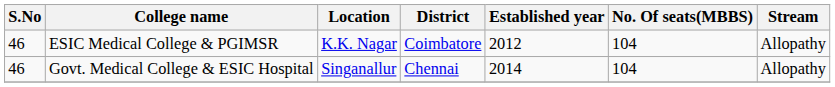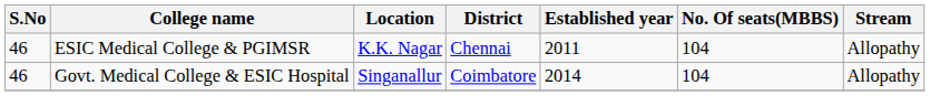 <table class="wikitable sortable">
 <tr>
 <th>S.No</th>
 <th>College name</th>
 <th>Location</th>
 <th>District</th>
 <th>Established year</th>
 <th>No. Of seats(MBBS)</th>
 <th>Stream</th>
 </tr>
 <tr>
 <td>46</td>
 <td>ESIC Medical College & PGIMSR</td>
 <td><a href='#'>K.K. Nagar</a></td>
-<td><a href='#'>Coimbatore</a></td>
-<td>2012</td>
+<td><a href='#'>Chennai</a></td>
+<td>2011</td>
 <td>104</td>
 <td>Allopathy</td>
 </tr>
 <tr>
 <td>46</td>
 <td>Govt. Medical College & ESIC Hospital</td>
 <td><a href='#'>Singanallur</a></td>
-<td><a href='#'>Chennai</a></td>
+<td><a href='#'>Coimbatore</a></td>
 <td>2014</td>
 <td>104</td>
 <td>Allopathy</td>
 </tr>
 <tr>
 </tr>
 </table>
